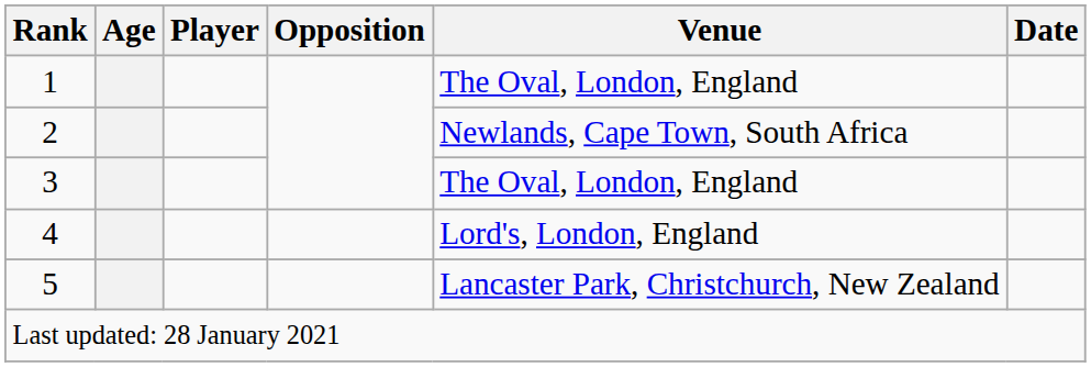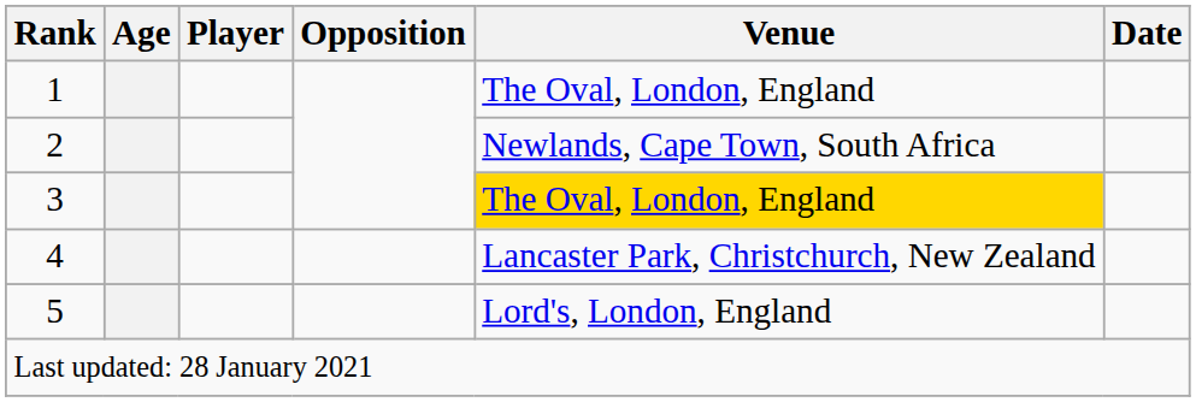 <table class="wikitable plainrowheaders sortable">
 <tr>
 <th scope=col>Rank</th>
 <th scope=col>Age</th>
 <th scope=col>Player</th>
 <th scope=col>Opposition</th>
 <th scope=col>Venue</th>
 <th scope=col>Date</th>
 </tr>
 <tr>
 <td align=center>1</td>
 <th scope="row" style="text-align:center;"></th>
 <td></td>
 <td rowspan=3></td>
 <td><a href='#'>The Oval</a>, <a href='#'>London</a>, England</td>
 <td></td>
 </tr>
 <tr>
 <td align=center>2</td>
 <th scope=row style=text-align:center;></th>
 <td></td>
 <td><a href='#'>Newlands</a>, <a href='#'>Cape Town</a>, South Africa</td>
 <td></td>
 </tr>
 <tr>
 <td align=center>3</td>
 <th scope=row style=text-align:center;></th>
 <td></td>
-<td><a href='#'>The Oval</a>, <a href='#'>London</a>, England</td>
+<td style="background: gold;"><a href='#'>The Oval</a>, <a href='#'>London</a>, England</td>
 <td></td>
 </tr>
 <tr>
 <td align=center>4</td>
 <th scope=row style=text-align:center;></th>
 <td></td>
 <td></td>
-<td><a href='#'>Lord's</a>, <a href='#'>London</a>, England</td>
+<td><a href='#'>Lancaster Park</a>, <a href='#'>Christchurch</a>, New Zealand</td>
 <td></td>
 </tr>
 <tr>
 <td align=center>5</td>
 <th scope=row style=text-align:center;></th>
 <td></td>
 <td></td>
-<td><a href='#'>Lancaster Park</a>, <a href='#'>Christchurch</a>, New Zealand</td>
+<td><a href='#'>Lord's</a>, <a href='#'>London</a>, England</td>
 <td></td>
 </tr>
 <tr class=sortbottom>
 <td colspan=7><small>Last updated: 28 January 2021</small></td>
 </tr>
 </table>
